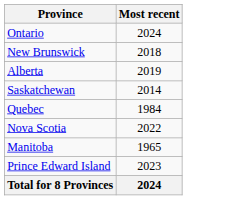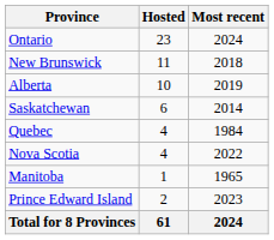 <table class="wikitable sortable" style="text-align: center;">
 <tr>
 <th>Province</th>
+<th>Hosted</th>
 <th>Most recent</th>
 </tr>
 <tr>
 <td style="text-align: left"> <a href='#'>Ontario</a></td>
+<td>23</td>
 <td>2024</td>
 </tr>
 <tr>
 <td style="text-align: left"> <a href='#'>New Brunswick</a></td>
+<td>11</td>
 <td>2018</td>
 </tr>
 <tr>
 <td style="text-align: left"> <a href='#'>Alberta</a></td>
+<td>10</td>
 <td>2019</td>
 </tr>
 <tr>
 <td style="text-align: left"> <a href='#'>Saskatchewan</a></td>
+<td>6</td>
 <td>2014</td>
 </tr>
 <tr>
 <td style="text-align: left"> <a href='#'>Quebec</a></td>
+<td>4</td>
 <td>1984</td>
 </tr>
 <tr>
 <td style="text-align: left"> <a href='#'>Nova Scotia</a></td>
+<td>4</td>
 <td>2022</td>
 </tr>
 <tr>
 <td style="text-align: left"> <a href='#'>Manitoba</a></td>
+<td>1</td>
 <td>1965</td>
 </tr>
 <tr>
 <td style="text-align: left"> <a href='#'>Prince Edward Island</a></td>
+<td>2</td>
 <td>2023</td>
 </tr>
 <tr>
 <th>Total for 8 Provinces</th>
+<th>61</th>
 <th>2024</th>
 </tr>
 </table>
